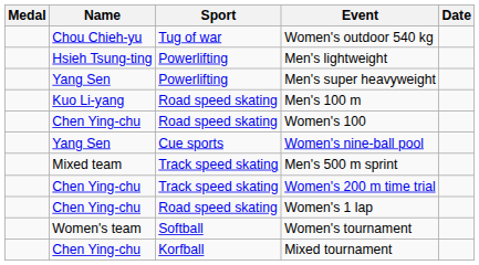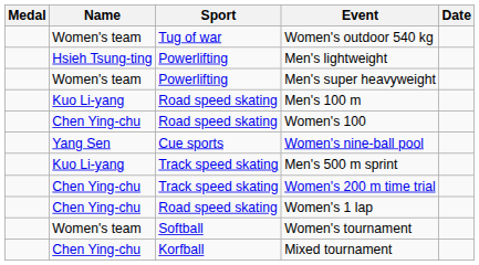 <table class="wikitable sortable" style="font-size: 95%;">
 <tr>
 <th>Medal</th>
 <th>Name</th>
 <th>Sport</th>
 <th>Event</th>
 <th>Date</th>
 </tr>
 <tr>
 <td></td>
-<td><a href='#'>Chou Chieh-yu</a></td>
+<td>Women's team</td>
 <td><a href='#'>Tug of war</a></td>
 <td>Women's outdoor 540 kg</td>
 <td></td>
 </tr>
 <tr>
 <td></td>
 <td><a href='#'>Hsieh Tsung-ting</a></td>
 <td><a href='#'>Powerlifting</a></td>
 <td>Men's lightweight</td>
 <td></td>
 </tr>
 <tr>
 <td></td>
-<td><a href='#'>Yang Sen</a></td>
+<td>Women's team</td>
 <td><a href='#'>Powerlifting</a></td>
 <td>Men's super heavyweight</td>
 <td></td>
 </tr>
 <tr>
 <td></td>
 <td><a href='#'>Kuo Li-yang</a></td>
 <td><a href='#'>Road speed skating</a></td>
 <td>Men's 100 m</td>
 <td></td>
 </tr>
 <tr>
 <td></td>
 <td><a href='#'>Chen Ying-chu</a></td>
 <td><a href='#'>Road speed skating</a></td>
 <td>Women's 100</td>
 <td></td>
 </tr>
 <tr>
 <td></td>
 <td><a href='#'>Yang Sen</a></td>
 <td><a href='#'>Cue sports</a></td>
 <td><a href='#'>Women's nine-ball pool</a></td>
 <td></td>
 </tr>
 <tr>
 <td></td>
-<td>Mixed team</td>
+<td><a href='#'>Kuo Li-yang</a></td>
 <td><a href='#'>Track speed skating</a></td>
 <td>Men's 500 m sprint</td>
 <td></td>
 </tr>
 <tr>
 <td></td>
 <td><a href='#'>Chen Ying-chu</a></td>
 <td><a href='#'>Track speed skating</a></td>
 <td><a href='#'>Women's 200 m time trial</a></td>
 <td></td>
 </tr>
 <tr>
 <td></td>
 <td><a href='#'>Chen Ying-chu</a></td>
 <td><a href='#'>Road speed skating</a></td>
 <td>Women's 1 lap</td>
 <td></td>
 </tr>
 <tr>
 <td></td>
 <td>Women's team</td>
 <td><a href='#'>Softball</a></td>
 <td>Women's tournament</td>
 <td></td>
 </tr>
 <tr>
 <td></td>
 <td><a href='#'>Chen Ying-chu</a></td>
 <td><a href='#'>Korfball</a></td>
 <td>Mixed tournament</td>
 <td></td>
 </tr>
 </table>
